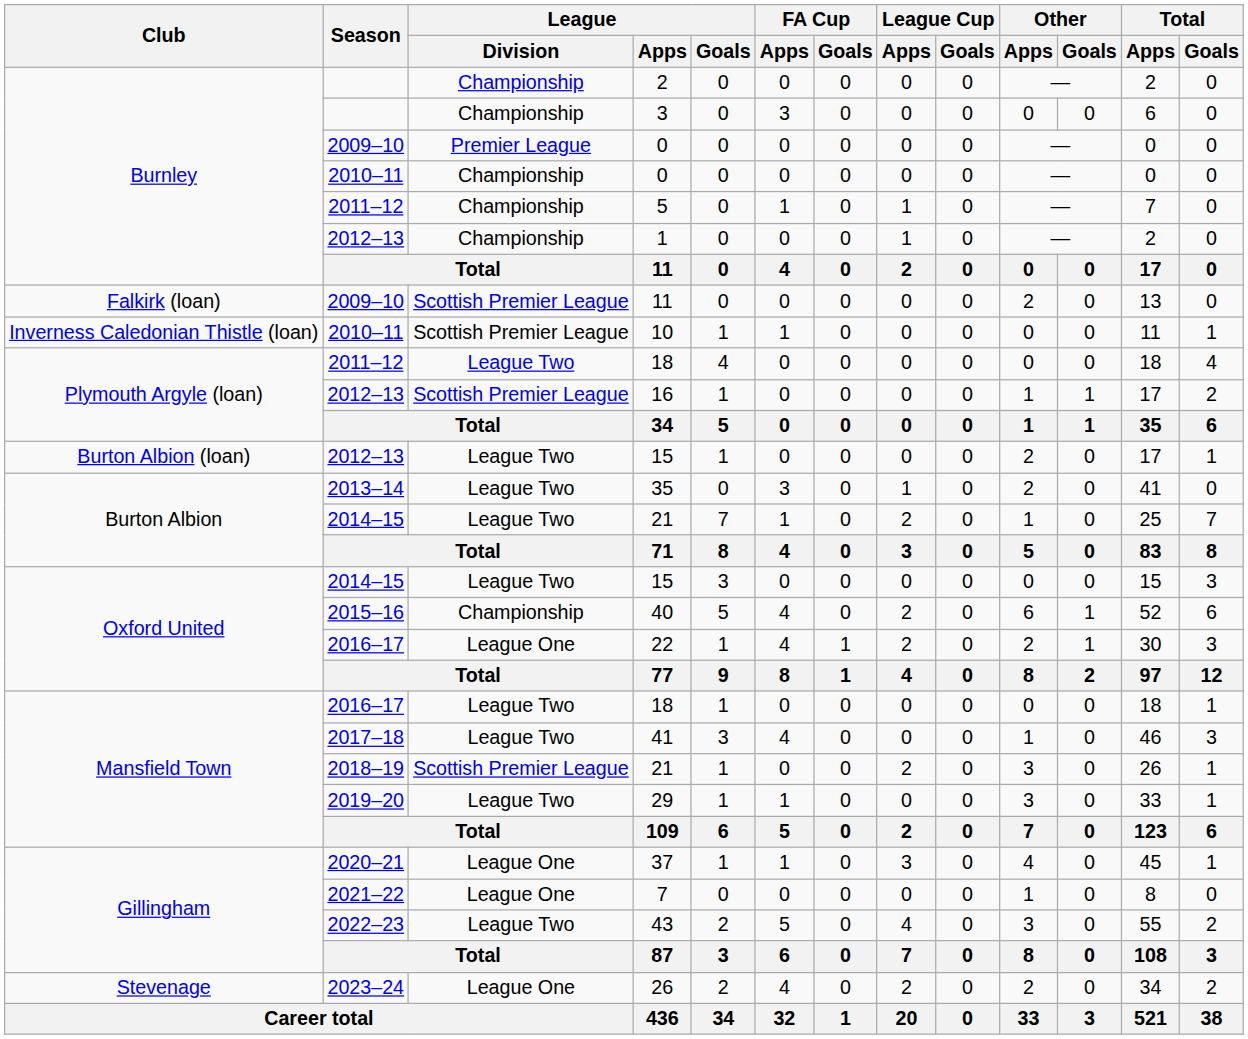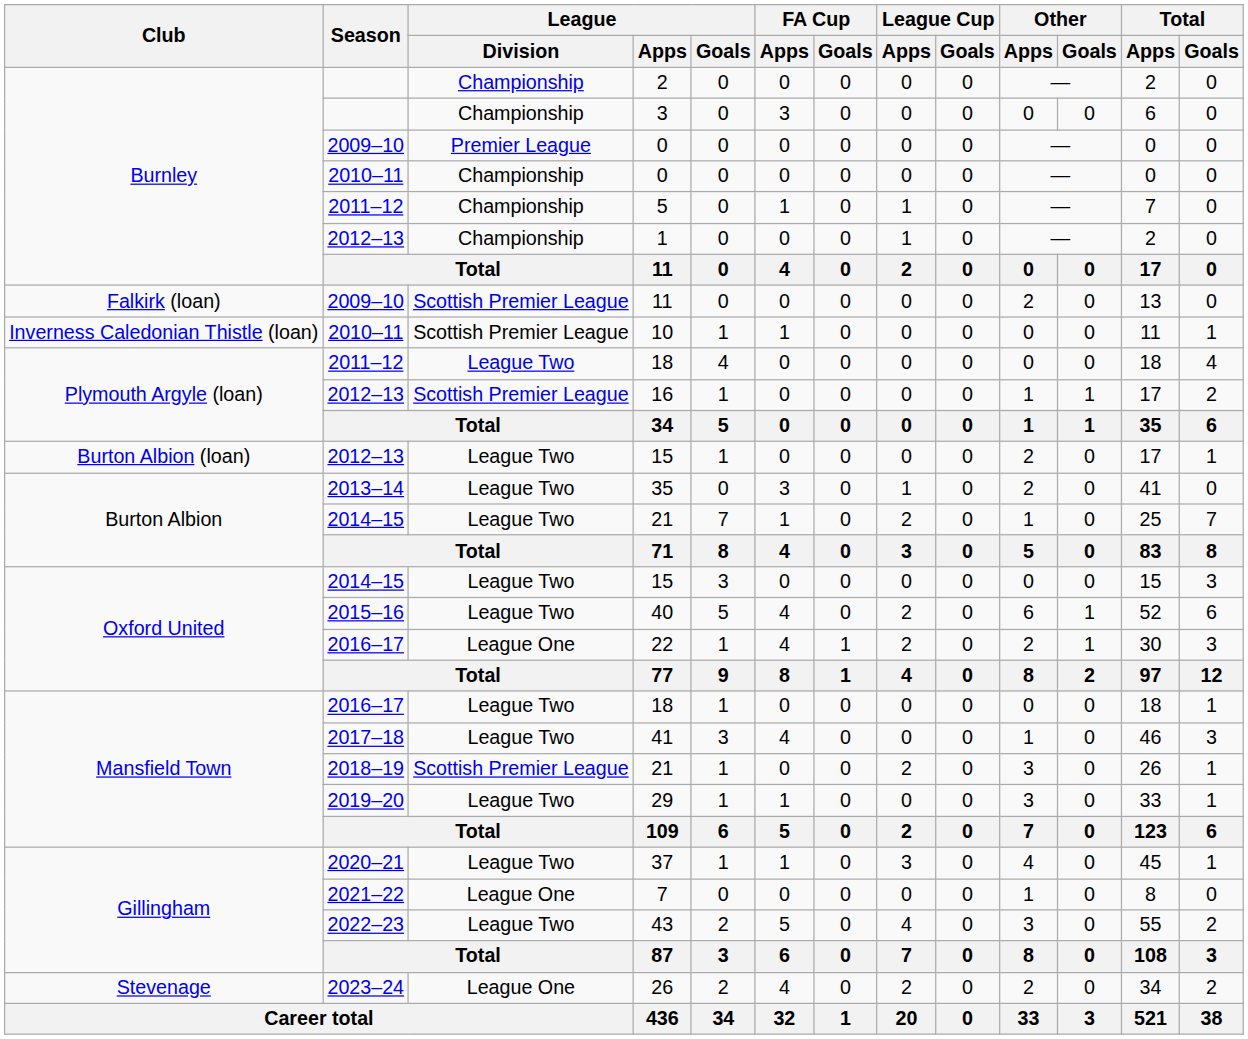 <table class="wikitable" style="text-align:center">
 <tr>
 <th rowspan="2">Club</th>
 <th rowspan="2">Season</th>
 <th colspan="3">League</th>
 <th colspan="2">FA Cup</th>
 <th colspan="2">League Cup</th>
 <th colspan="2">Other</th>
 <th colspan="2">Total</th>
 </tr>
 <tr>
 <th>Division</th>
 <th>Apps</th>
 <th>Goals</th>
 <th>Apps</th>
 <th>Goals</th>
 <th>Apps</th>
 <th>Goals</th>
 <th>Apps</th>
 <th>Goals</th>
 <th>Apps</th>
 <th>Goals</th>
 </tr>
 <tr>
 <td rowspan="7"><a href='#'>Burnley</a></td>
 <td></td>
 <td><a href='#'>Championship</a></td>
 <td>2</td>
 <td>0</td>
 <td>0</td>
 <td>0</td>
 <td>0</td>
 <td>0</td>
 <td colspan="2">—</td>
 <td>2</td>
 <td>0</td>
 </tr>
 <tr>
 <td></td>
 <td>Championship</td>
 <td>3</td>
 <td>0</td>
 <td>3</td>
 <td>0</td>
 <td>0</td>
 <td>0</td>
 <td>0</td>
 <td>0</td>
 <td>6</td>
 <td>0</td>
 </tr>
 <tr>
 <td><a href='#'>2009–10</a></td>
 <td><a href='#'>Premier League</a></td>
 <td>0</td>
 <td>0</td>
 <td>0</td>
 <td>0</td>
 <td>0</td>
 <td>0</td>
 <td colspan="2">—</td>
 <td>0</td>
 <td>0</td>
 </tr>
 <tr>
 <td><a href='#'>2010–11</a></td>
 <td>Championship</td>
 <td>0</td>
 <td>0</td>
 <td>0</td>
 <td>0</td>
 <td>0</td>
 <td>0</td>
 <td colspan="2">—</td>
 <td>0</td>
 <td>0</td>
 </tr>
 <tr>
 <td><a href='#'>2011–12</a></td>
 <td>Championship</td>
 <td>5</td>
 <td>0</td>
 <td>1</td>
 <td>0</td>
 <td>1</td>
 <td>0</td>
 <td colspan="2">—</td>
 <td>7</td>
 <td>0</td>
 </tr>
 <tr>
 <td><a href='#'>2012–13</a></td>
 <td>Championship</td>
 <td>1</td>
 <td>0</td>
 <td>0</td>
 <td>0</td>
 <td>1</td>
 <td>0</td>
 <td colspan="2">—</td>
 <td>2</td>
 <td>0</td>
 </tr>
 <tr>
 <th colspan="2">Total</th>
 <th>11</th>
 <th>0</th>
 <th>4</th>
 <th>0</th>
 <th>2</th>
 <th>0</th>
 <th>0</th>
 <th>0</th>
 <th>17</th>
 <th>0</th>
 </tr>
 <tr>
 <td><a href='#'>Falkirk</a> (loan)</td>
 <td><a href='#'>2009–10</a></td>
 <td><a href='#'>Scottish Premier League</a></td>
 <td>11</td>
 <td>0</td>
 <td>0</td>
 <td>0</td>
 <td>0</td>
 <td>0</td>
 <td>2</td>
 <td>0</td>
 <td>13</td>
 <td>0</td>
 </tr>
 <tr>
 <td><a href='#'>Inverness Caledonian Thistle</a> (loan)</td>
 <td><a href='#'>2010–11</a></td>
 <td>Scottish Premier League</td>
 <td>10</td>
 <td>1</td>
 <td>1</td>
 <td>0</td>
 <td>0</td>
 <td>0</td>
 <td>0</td>
 <td>0</td>
 <td>11</td>
 <td>1</td>
 </tr>
 <tr>
 <td rowspan="3"><a href='#'>Plymouth Argyle</a> (loan)</td>
 <td><a href='#'>2011–12</a></td>
 <td><a href='#'>League Two</a></td>
 <td>18</td>
 <td>4</td>
 <td>0</td>
 <td>0</td>
 <td>0</td>
 <td>0</td>
 <td>0</td>
 <td>0</td>
 <td>18</td>
 <td>4</td>
 </tr>
 <tr>
 <td><a href='#'>2012–13</a></td>
 <td><a href='#'>Scottish Premier League</a></td>
 <td>16</td>
 <td>1</td>
 <td>0</td>
 <td>0</td>
 <td>0</td>
 <td>0</td>
 <td>1</td>
 <td>1</td>
 <td>17</td>
 <td>2</td>
 </tr>
 <tr>
 <th colspan="2">Total</th>
 <th>34</th>
 <th>5</th>
 <th>0</th>
 <th>0</th>
 <th>0</th>
 <th>0</th>
 <th>1</th>
 <th>1</th>
 <th>35</th>
 <th>6</th>
 </tr>
 <tr>
 <td><a href='#'>Burton Albion</a> (loan)</td>
 <td><a href='#'>2012–13</a></td>
 <td>League Two</td>
 <td>15</td>
 <td>1</td>
 <td>0</td>
 <td>0</td>
 <td>0</td>
 <td>0</td>
 <td>2</td>
 <td>0</td>
 <td>17</td>
 <td>1</td>
 </tr>
 <tr>
 <td rowspan="3">Burton Albion</td>
 <td><a href='#'>2013–14</a></td>
 <td>League Two</td>
 <td>35</td>
 <td>0</td>
 <td>3</td>
 <td>0</td>
 <td>1</td>
 <td>0</td>
 <td>2</td>
 <td>0</td>
 <td>41</td>
 <td>0</td>
 </tr>
 <tr>
 <td><a href='#'>2014–15</a></td>
 <td>League Two</td>
 <td>21</td>
 <td>7</td>
 <td>1</td>
 <td>0</td>
 <td>2</td>
 <td>0</td>
 <td>1</td>
 <td>0</td>
 <td>25</td>
 <td>7</td>
 </tr>
 <tr>
 <th colspan="2">Total</th>
 <th>71</th>
 <th>8</th>
 <th>4</th>
 <th>0</th>
 <th>3</th>
 <th>0</th>
 <th>5</th>
 <th>0</th>
 <th>83</th>
 <th>8</th>
 </tr>
 <tr>
 <td rowspan="4"><a href='#'>Oxford United</a></td>
 <td><a href='#'>2014–15</a></td>
 <td>League Two</td>
 <td>15</td>
 <td>3</td>
 <td>0</td>
 <td>0</td>
 <td>0</td>
 <td>0</td>
 <td>0</td>
 <td>0</td>
 <td>15</td>
 <td>3</td>
 </tr>
 <tr>
 <td><a href='#'>2015–16</a></td>
-<td>Championship</td>
+<td>League Two</td>
 <td>40</td>
 <td>5</td>
 <td>4</td>
 <td>0</td>
 <td>2</td>
 <td>0</td>
 <td>6</td>
 <td>1</td>
 <td>52</td>
 <td>6</td>
 </tr>
 <tr>
 <td><a href='#'>2016–17</a></td>
 <td>League One</td>
 <td>22</td>
 <td>1</td>
 <td>4</td>
 <td>1</td>
 <td>2</td>
 <td>0</td>
 <td>2</td>
 <td>1</td>
 <td>30</td>
 <td>3</td>
 </tr>
 <tr>
 <th colspan="2">Total</th>
 <th>77</th>
 <th>9</th>
 <th>8</th>
 <th>1</th>
 <th>4</th>
 <th>0</th>
 <th>8</th>
 <th>2</th>
 <th>97</th>
 <th>12</th>
 </tr>
 <tr>
 <td rowspan="5"><a href='#'>Mansfield Town</a></td>
 <td><a href='#'>2016–17</a></td>
 <td>League Two</td>
 <td>18</td>
 <td>1</td>
 <td>0</td>
 <td>0</td>
 <td>0</td>
 <td>0</td>
 <td>0</td>
 <td>0</td>
 <td>18</td>
 <td>1</td>
 </tr>
 <tr>
 <td><a href='#'>2017–18</a></td>
 <td>League Two</td>
 <td>41</td>
 <td>3</td>
 <td>4</td>
 <td>0</td>
 <td>0</td>
 <td>0</td>
 <td>1</td>
 <td>0</td>
 <td>46</td>
 <td>3</td>
 </tr>
 <tr>
 <td><a href='#'>2018–19</a></td>
 <td><a href='#'>Scottish Premier League</a></td>
 <td>21</td>
 <td>1</td>
 <td>0</td>
 <td>0</td>
 <td>2</td>
 <td>0</td>
 <td>3</td>
 <td>0</td>
 <td>26</td>
 <td>1</td>
 </tr>
 <tr>
 <td><a href='#'>2019–20</a></td>
 <td>League Two</td>
 <td>29</td>
 <td>1</td>
 <td>1</td>
 <td>0</td>
 <td>0</td>
 <td>0</td>
 <td>3</td>
 <td>0</td>
 <td>33</td>
 <td>1</td>
 </tr>
 <tr>
 <th colspan="2">Total</th>
 <th>109</th>
 <th>6</th>
 <th>5</th>
 <th>0</th>
 <th>2</th>
 <th>0</th>
 <th>7</th>
 <th>0</th>
 <th>123</th>
 <th>6</th>
 </tr>
 <tr>
 <td rowspan="4"><a href='#'>Gillingham</a></td>
 <td><a href='#'>2020–21</a></td>
-<td>League One</td>
+<td>League Two</td>
 <td>37</td>
 <td>1</td>
 <td>1</td>
 <td>0</td>
 <td>3</td>
 <td>0</td>
 <td>4</td>
 <td>0</td>
 <td>45</td>
 <td>1</td>
 </tr>
 <tr>
 <td><a href='#'>2021–22</a></td>
 <td>League One</td>
 <td>7</td>
 <td>0</td>
 <td>0</td>
 <td>0</td>
 <td>0</td>
 <td>0</td>
 <td>1</td>
 <td>0</td>
 <td>8</td>
 <td>0</td>
 </tr>
 <tr>
 <td><a href='#'>2022–23</a></td>
 <td>League Two</td>
 <td>43</td>
 <td>2</td>
 <td>5</td>
 <td>0</td>
 <td>4</td>
 <td>0</td>
 <td>3</td>
 <td>0</td>
 <td>55</td>
 <td>2</td>
 </tr>
 <tr>
 <th colspan="2">Total</th>
 <th>87</th>
 <th>3</th>
 <th>6</th>
 <th>0</th>
 <th>7</th>
 <th>0</th>
 <th>8</th>
 <th>0</th>
 <th>108</th>
 <th>3</th>
 </tr>
 <tr>
 <td><a href='#'>Stevenage</a></td>
 <td><a href='#'>2023–24</a></td>
 <td>League One</td>
 <td>26</td>
 <td>2</td>
 <td>4</td>
 <td>0</td>
 <td>2</td>
 <td>0</td>
 <td>2</td>
 <td>0</td>
 <td>34</td>
 <td>2</td>
 </tr>
 <tr>
 <th colspan="3">Career total</th>
 <th>436</th>
 <th>34</th>
 <th>32</th>
 <th>1</th>
 <th>20</th>
 <th>0</th>
 <th>33</th>
 <th>3</th>
 <th>521</th>
 <th>38</th>
 </tr>
 </table>
